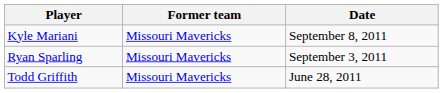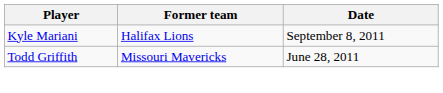 <table class="wikitable" width=60%>
 <tr>
 <th>Player</th>
 <th>Former team</th>
 <th>Date</th>
 </tr>
 <tr>
 <td><a href='#'>Kyle Mariani</a></td>
-<td><a href='#'>Missouri Mavericks</a></td>
+<td><a href='#'>Halifax Lions</a></td>
 <td>September 8, 2011</td>
-</tr>
-<tr>
-<td><a href='#'>Ryan Sparling</a></td>
-<td><a href='#'>Missouri Mavericks</a></td>
-<td>September 3, 2011</td>
 </tr>
 <tr>
 <td><a href='#'>Todd Griffith</a></td>
 <td><a href='#'>Missouri Mavericks</a></td>
 <td>June 28, 2011</td>
 </tr>
 </table>
